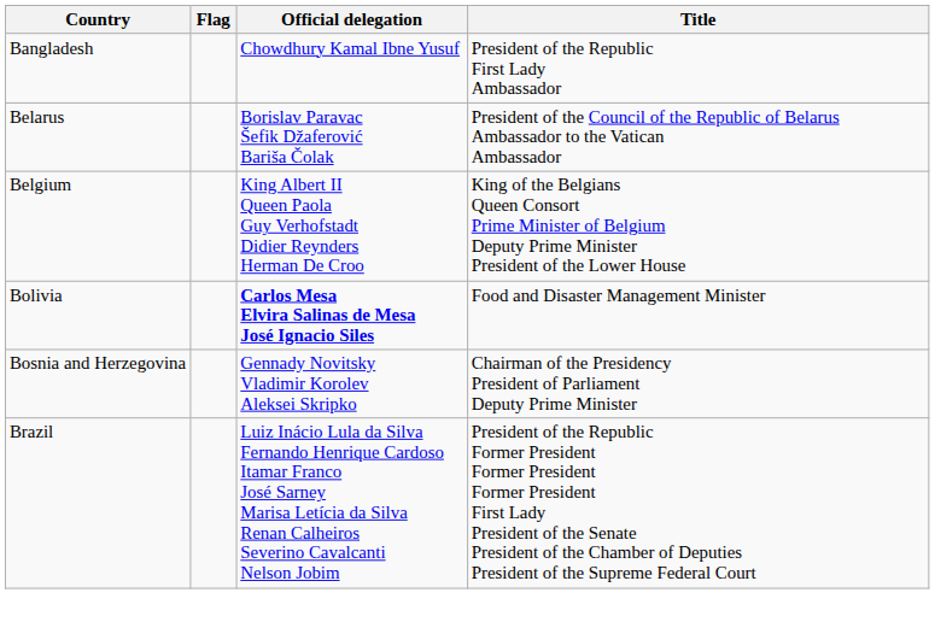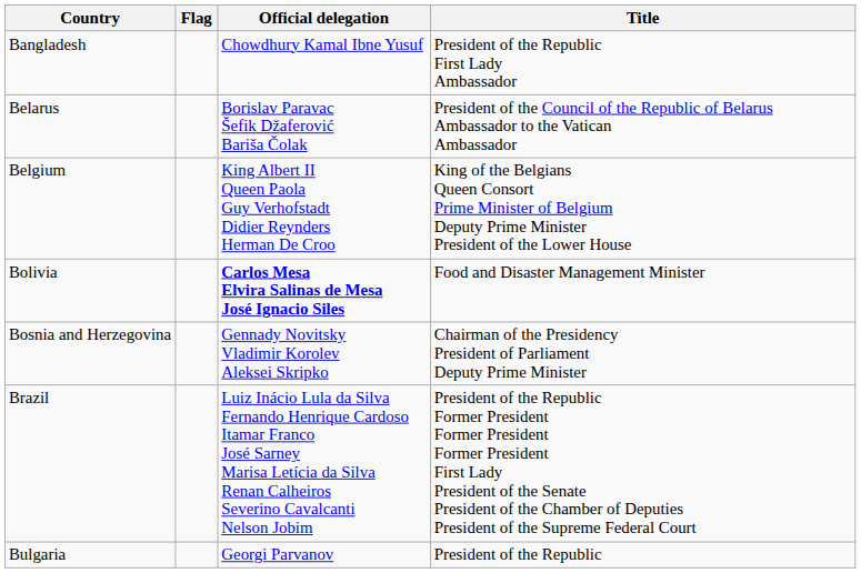 <table class="wikitable">
 <tr>
 <th style="width:20%;">Country</th>
 <th>Flag</th>
 <th style="width:25%;">Official delegation</th>
 <th style="width:50%;">Title</th>
 </tr>
 <tr valign="top">
 <td>Bangladesh</td>
 <td></td>
 <td><a href='#'>Chowdhury Kamal Ibne Yusuf</a></td>
 <td>President of the Republic<br>First Lady<br>Ambassador</td>
 </tr>
 <tr valign="top">
 <td>Belarus</td>
 <td></td>
 <td><a href='#'>Borislav Paravac</a><br><a href='#'>Šefik Džaferović</a><br><a href='#'>Bariša Čolak</a></td>
 <td>President of the <a href='#'>Council of the Republic of Belarus</a><br>Ambassador to the Vatican<br>Ambassador</td>
 </tr>
 <tr valign="top">
 <td>Belgium</td>
 <td></td>
 <td><a href='#'>King Albert II</a><br><a href='#'>Queen Paola</a><br><a href='#'>Guy Verhofstadt</a><br><a href='#'>Didier Reynders</a><br><a href='#'>Herman De Croo</a></td>
 <td>King of the Belgians<br>Queen Consort <br><a href='#'>Prime Minister of Belgium</a><br>Deputy Prime Minister<br> President of the Lower House</td>
 </tr>
 <tr valign="top">
 <td>Bolivia</td>
 <td></td>
 <td><strong><a href='#'>Carlos Mesa</a><br><a href='#'>Elvira Salinas de Mesa</a> <br><a href='#'>José Ignacio Siles</a></strong></td>
 <td>Food and Disaster Management Minister</td>
 </tr>
 <tr valign="top">
 <td>Bosnia and Herzegovina</td>
 <td></td>
 <td><a href='#'>Gennady Novitsky</a><br><a href='#'>Vladimir Korolev</a><br><a href='#'>Aleksei Skripko</a></td>
 <td>Chairman of the Presidency<br>President of Parliament<br>Deputy Prime Minister</td>
 </tr>
 <tr valign="top">
 <td>Brazil</td>
 <td></td>
 <td><a href='#'>Luiz Inácio Lula da Silva</a><br> <a href='#'>Fernando Henrique Cardoso</a><br> <a href='#'>Itamar Franco</a><br> <a href='#'>José Sarney</a><br> <a href='#'>Marisa Letícia da Silva</a><br><a href='#'>Renan Calheiros</a><br><a href='#'>Severino Cavalcanti</a><br><a href='#'>Nelson Jobim</a></td>
 <td>President of the Republic<br>Former President<br>Former President<br>Former President<br>First Lady<br>President of the Senate<br>President of the Chamber of Deputies<br>President of the Supreme Federal Court</td>
 </tr>
+<tr valign="top">
+<td>Bulgaria</td>
+<td></td>
+<td><a href='#'>Georgi Parvanov</a></td>
+<td>President of the Republic</td>
+</tr>
 </table>
